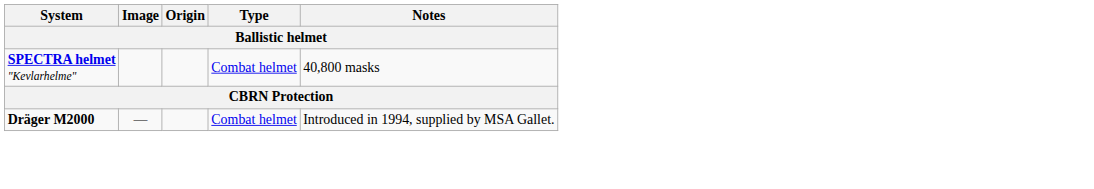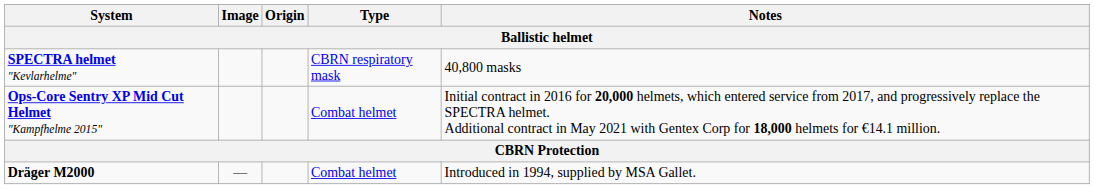 <table class="wikitable sortable">
 <tr>
 <th>System</th>
 <th>Image</th>
 <th>Origin</th>
 <th>Type</th>
 <th>Notes</th>
 </tr>
 <tr>
 <th colspan="5">Ballistic helmet</th>
 </tr>
 <tr>
 <td><strong><a href='#'>SPECTRA helmet</a></strong><br><em><small>"Kevlarhelme"</small></em></td>
 <td></td>
 <td></td>
+<td><a href='#'><abbr>CBRN respiratory mask</abbr></a></td>
+<td>40,800 masks</td>
+</tr>
+<tr>
+<td><a href='#'><strong>Ops-Core Sentry XP Mid Cut Helmet</strong></a><br><em><small>"Kampfhelme 2015"</small></em></td>
+<td></td>
+<td></td>
 <td><a href='#'>Combat helmet</a></td>
-<td>40,800 masks</td>
+<td>Initial contract in 2016 for <strong>20,000</strong> helmets, which entered service from 2017, and progressively replace the SPECTRA helmet.<br>Additional contract in May 2021 with Gentex Corp for <strong>18,000</strong> helmets for €14.1 million.</td>
 </tr>
 <tr>
 <th colspan="5">CBRN Protection</th>
 </tr>
 <tr>
 <td><strong>Dräger M2000</strong></td>
 <td style="text-align: center;">—</td>
 <td></td>
 <td><a href='#'>Combat helmet</a></td>
 <td>Introduced in 1994, supplied by MSA Gallet.</td>
 </tr>
 </table>
